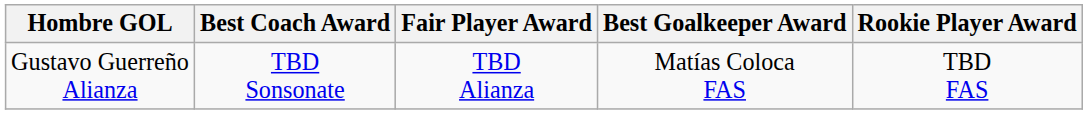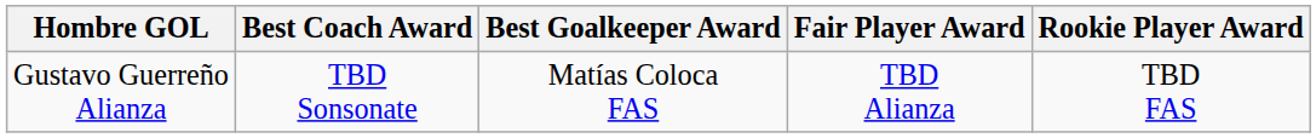 <table class="wikitable" style="margin: 0 auto;">
 <tr>
 <th>Hombre GOL</th>
 <th>Best Coach Award</th>
+<th>Best Goalkeeper Award</th>
 <th>Fair Player Award</th>
-<th>Best Goalkeeper Award</th>
 <th>Rookie Player Award</th>
 </tr>
 <tr>
 <td align=center> Gustavo Guerreño<br><a href='#'>Alianza</a></td>
 <td align=center> <a href='#'>TBD</a><br><a href='#'>Sonsonate</a></td>
+<td align=center> Matías Coloca<br><a href='#'>FAS</a></td>
 <td align=center> <a href='#'>TBD</a><br><a href='#'>Alianza</a></td>
-<td align=center> Matías Coloca<br><a href='#'>FAS</a></td>
 <td align=center> TBD<br><a href='#'>FAS</a></td>
 </tr>
 </table>
